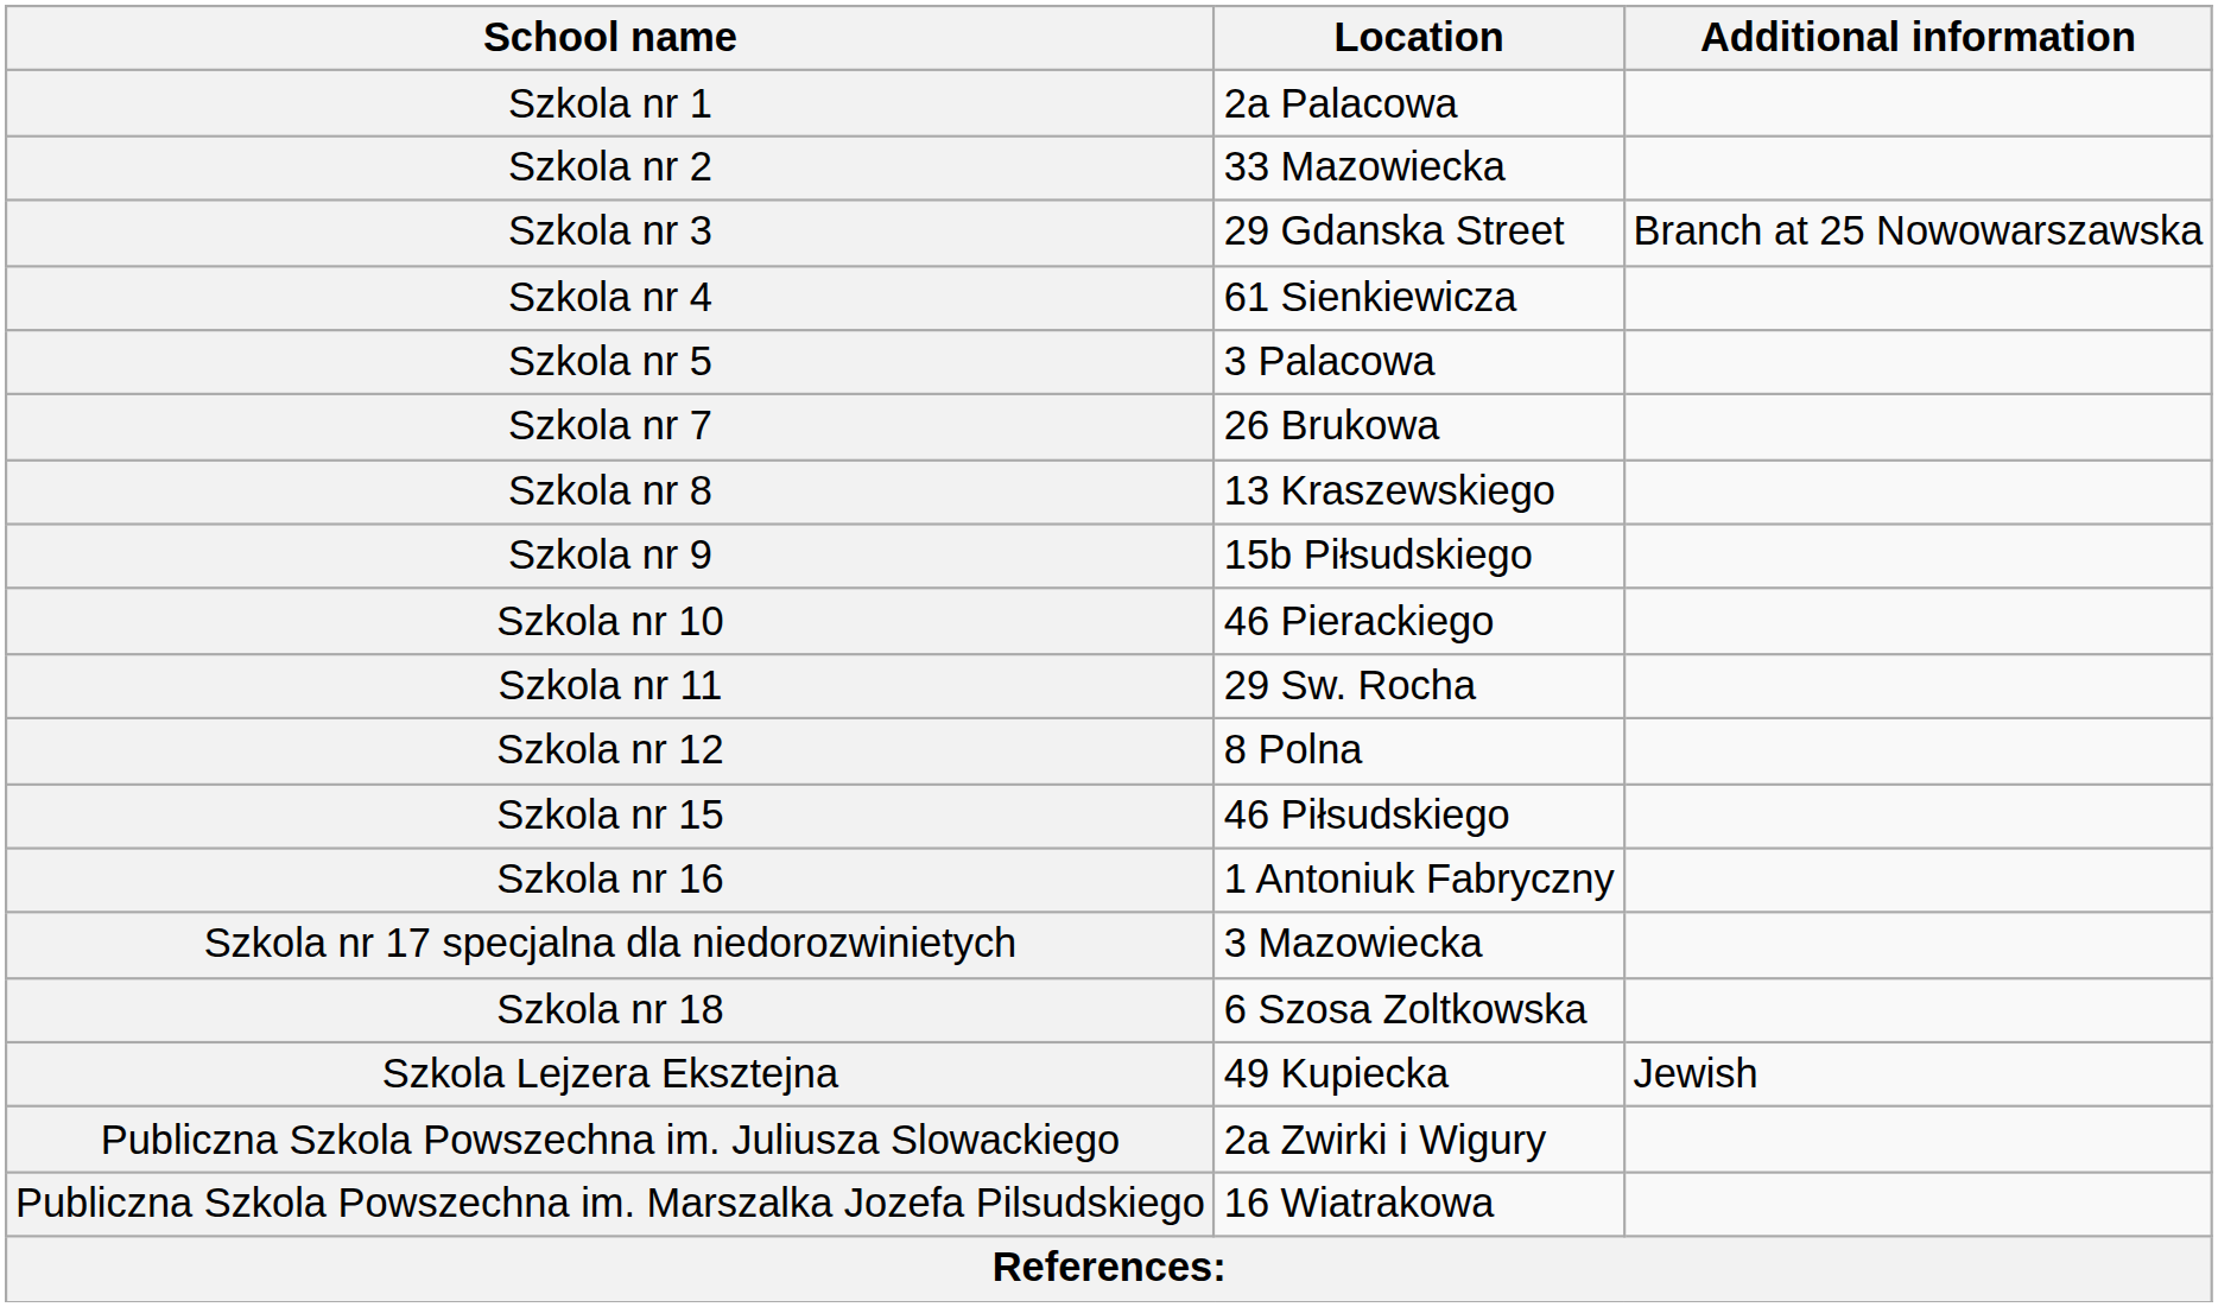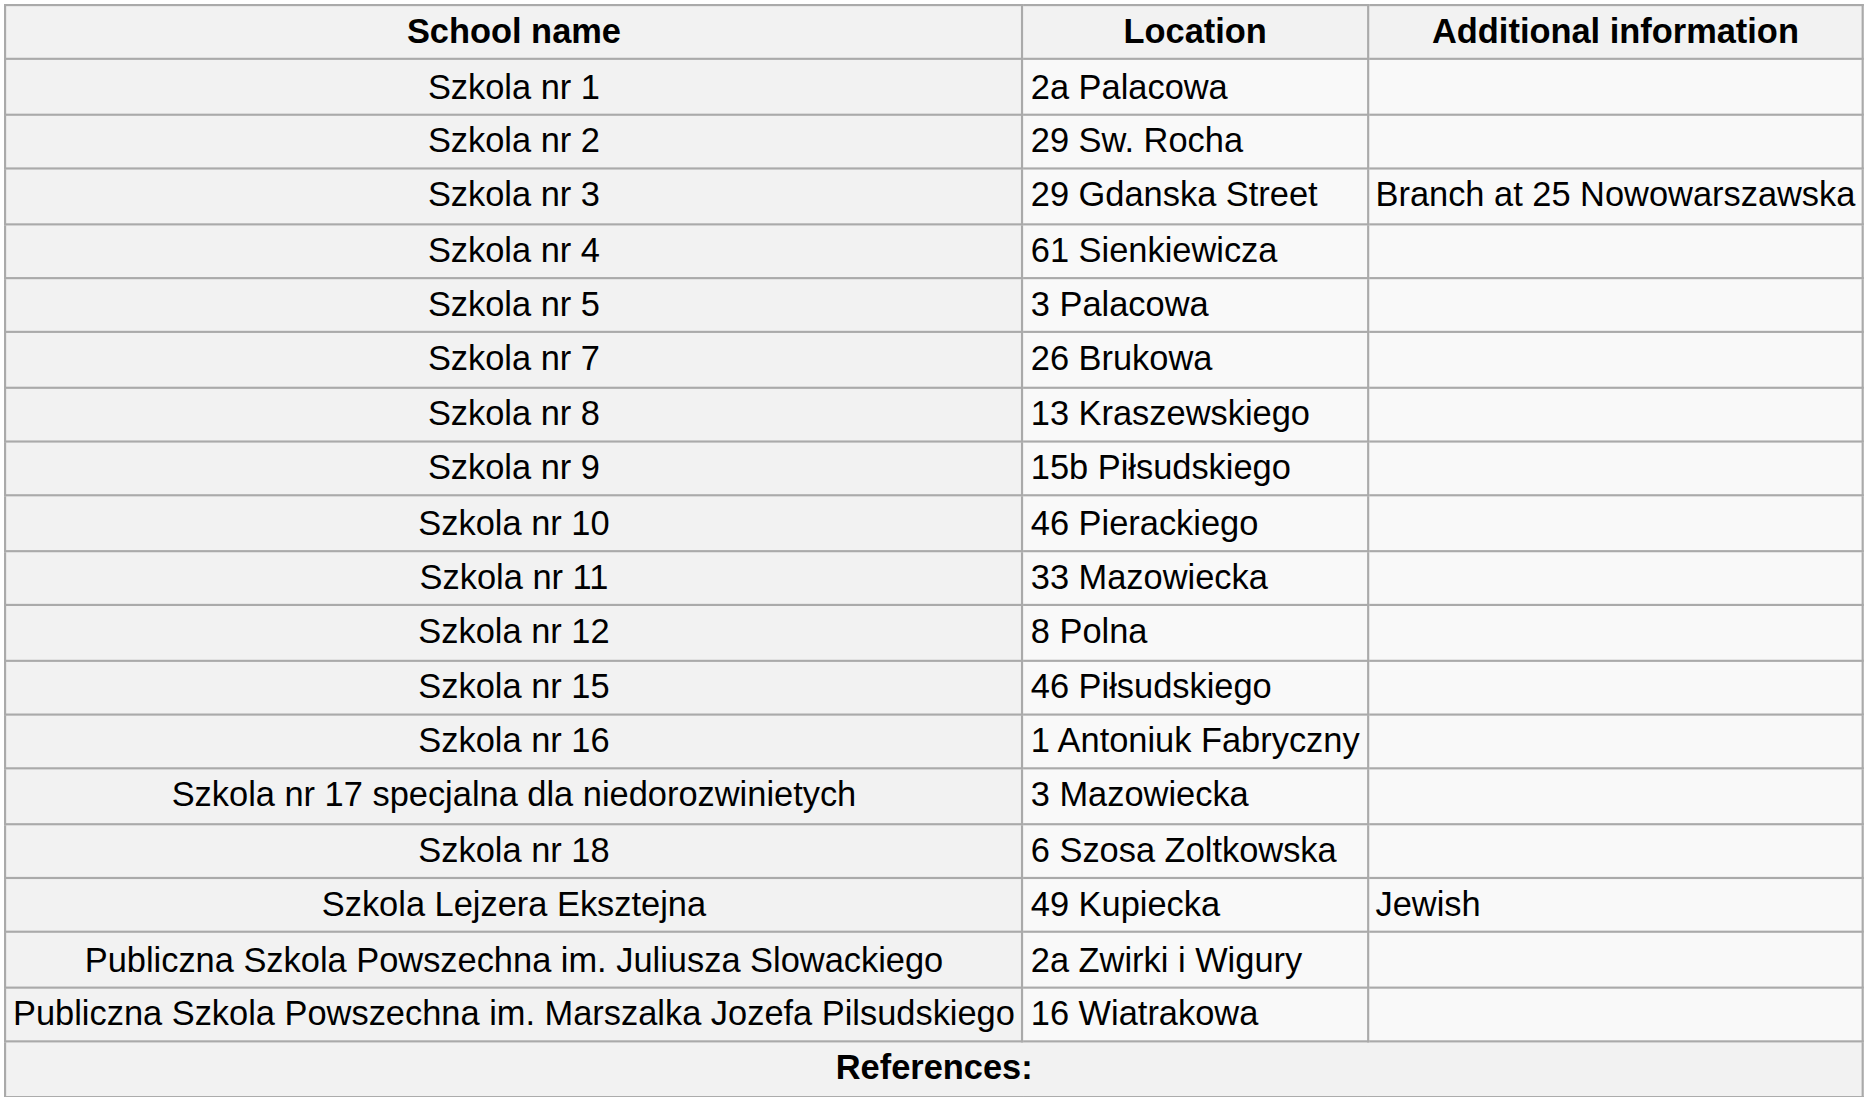 <table class="wikitable">
 <tr>
 <th scope="col">School name</th>
 <th scope="col">Location</th>
 <th scope="col">Additional information</th>
 </tr>
 <tr>
 <th scope="row" style="font-weight:normal;">Szkola nr 1</th>
 <td>2a Palacowa</td>
 <td></td>
 </tr>
 <tr>
 <th scope="row" style="font-weight:normal;">Szkola nr 2</th>
-<td>33 Mazowiecka</td>
+<td>29 Sw. Rocha</td>
 <td></td>
 </tr>
 <tr>
 <th scope="row" style="font-weight:normal;">Szkola nr 3</th>
 <td>29 Gdanska Street</td>
 <td>Branch at 25 Nowowarszawska</td>
 </tr>
 <tr>
 <th scope="row" style="font-weight:normal;">Szkola nr 4</th>
 <td>61 Sienkiewicza</td>
 <td></td>
 </tr>
 <tr>
 <th scope="row" style="font-weight:normal;">Szkola nr 5</th>
 <td>3 Palacowa</td>
 <td></td>
 </tr>
 <tr>
 <th scope="row" style="font-weight:normal;">Szkola nr 7</th>
 <td>26 Brukowa</td>
 <td></td>
 </tr>
 <tr>
 <th scope="row" style="font-weight:normal;">Szkola nr 8</th>
 <td>13 Kraszewskiego</td>
 <td></td>
 </tr>
 <tr>
 <th scope="row" style="font-weight:normal;">Szkola nr 9</th>
 <td>15b Piłsudskiego</td>
 <td></td>
 </tr>
 <tr>
 <th scope="row" style="font-weight:normal;">Szkola nr 10</th>
 <td>46 Pierackiego</td>
 <td></td>
 </tr>
 <tr>
 <th scope="row" style="font-weight:normal;">Szkola nr 11</th>
-<td>29 Sw. Rocha</td>
+<td>33 Mazowiecka</td>
 <td></td>
 </tr>
 <tr>
 <th scope="row" style="font-weight:normal;">Szkola nr 12</th>
 <td>8 Polna</td>
 <td></td>
 </tr>
 <tr>
 <th scope="row" style="font-weight:normal;">Szkola nr 15</th>
 <td>46 Piłsudskiego</td>
 <td></td>
 </tr>
 <tr>
 <th scope="row" style="font-weight:normal;">Szkola nr 16</th>
 <td>1 Antoniuk Fabryczny</td>
 <td></td>
 </tr>
 <tr>
 <th scope="row" style="font-weight:normal;">Szkola nr 17 specjalna dla niedorozwinietych</th>
 <td>3 Mazowiecka</td>
 <td></td>
 </tr>
 <tr>
 <th scope="row" style="font-weight:normal;">Szkola nr 18</th>
 <td>6 Szosa Zoltkowska</td>
 <td></td>
 </tr>
 <tr>
 <th scope="row" style="font-weight:normal;">Szkola Lejzera Eksztejna</th>
 <td>49 Kupiecka</td>
 <td>Jewish</td>
 </tr>
 <tr>
 <th scope="row" style="font-weight:normal;">Publiczna Szkola Powszechna im. Juliusza Slowackiego</th>
 <td>2a Zwirki i Wigury</td>
 <td></td>
 </tr>
 <tr>
 <th scope="row" style="font-weight:normal;">Publiczna Szkola Powszechna im. Marszalka Jozefa Pilsudskiego</th>
 <td>16 Wiatrakowa</td>
 <td></td>
 </tr>
 <tr>
 <th colspan="10" unsortable>References: </th>
 </tr>
 <tr>
 </tr>
 </table>
